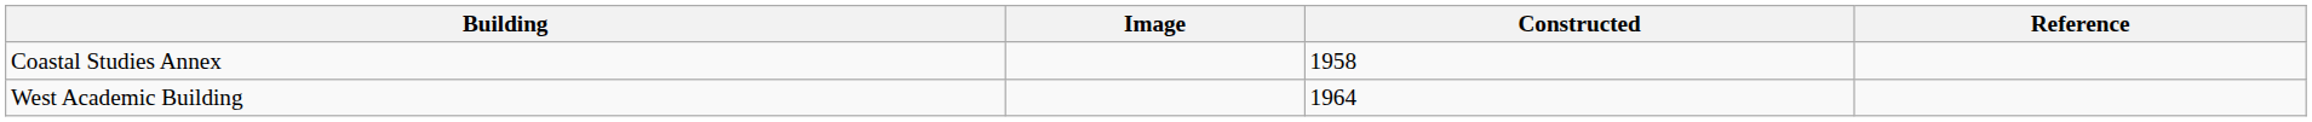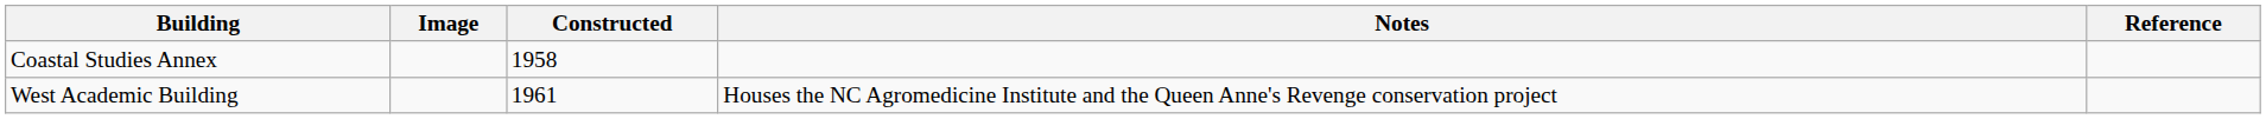 <table class="wikitable sortable" style="width:100%">
 <tr>
 <th style="width:*;">Building</th>
 <th style="width:*;" class="unsortable">Image</th>
 <th style="width:*;">Constructed</th>
+<th style="width:*;" class="unsortable">Notes</th>
 <th style="width:*;" class="unsortable">Reference</th>
 </tr>
 <tr valign="top">
 <td>Coastal Studies Annex</td>
 <td></td>
 <td>1958</td>
 <td></td>
+<td></td>
 </tr>
 <tr valign="top">
 <td>West Academic Building</td>
 <td></td>
-<td>1964</td>
+<td>1961</td>
+<td>Houses the NC Agromedicine Institute and the Queen Anne's Revenge conservation project</td>
 <td></td>
 </tr>
 </table>
